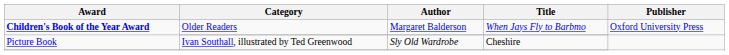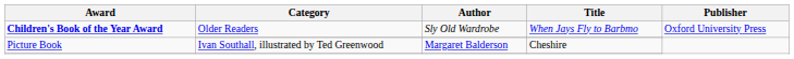 <table class="wikitable" width=95%>
 <tr>
 <th>Award</th>
 <th>Category</th>
 <th>Author</th>
 <th>Title</th>
 <th>Publisher</th>
 </tr>
 <tr>
 <td rowspan=2><strong><a href='#'>Children's Book of the Year Award</a></strong></td>
 <td><a href='#'>Older Readers</a></td>
-<td><a href='#'>Margaret Balderson</a></td>
+<td><em>Sly Old Wardrobe</em></td>
 <td><em><a href='#'>When Jays Fly to Barbmo</a></em></td>
 <td><a href='#'>Oxford University Press</a></td>
 </tr>
 <tr>
 </tr>
 <tr>
 <td><a href='#'>Picture Book</a></td>
 <td><a href='#'>Ivan Southall</a>, illustrated by Ted Greenwood</td>
-<td><em>Sly Old Wardrobe</em></td>
+<td><a href='#'>Margaret Balderson</a></td>
 <td>Cheshire</td>
 </tr>
 <tr>
 </tr>
 </table>
